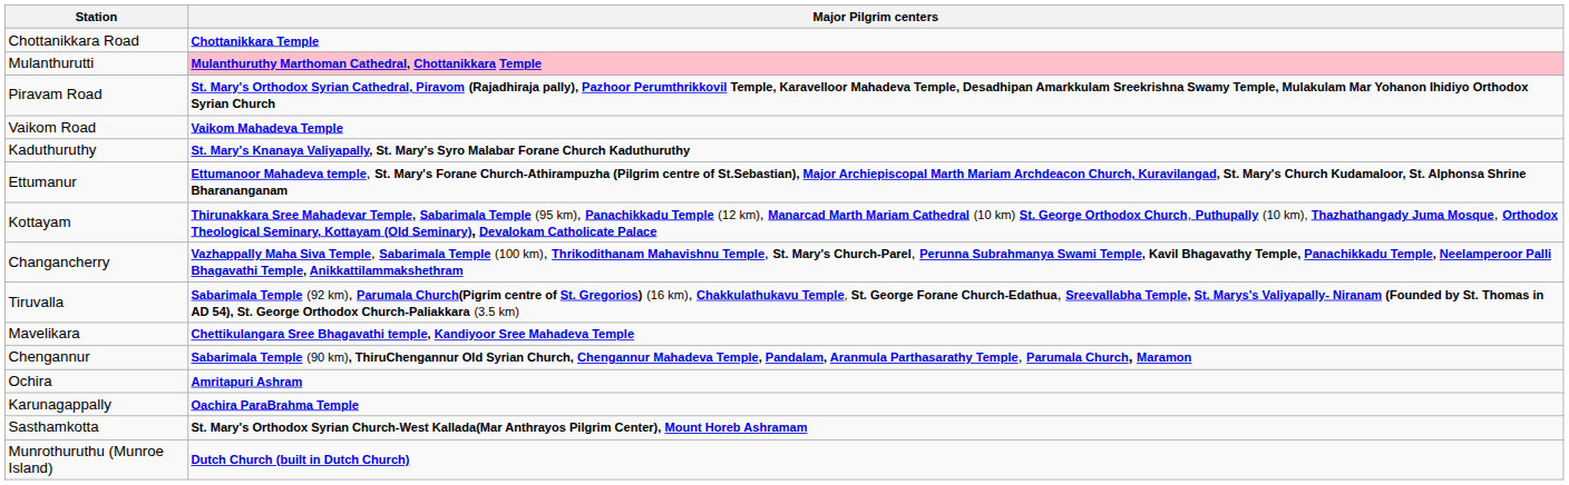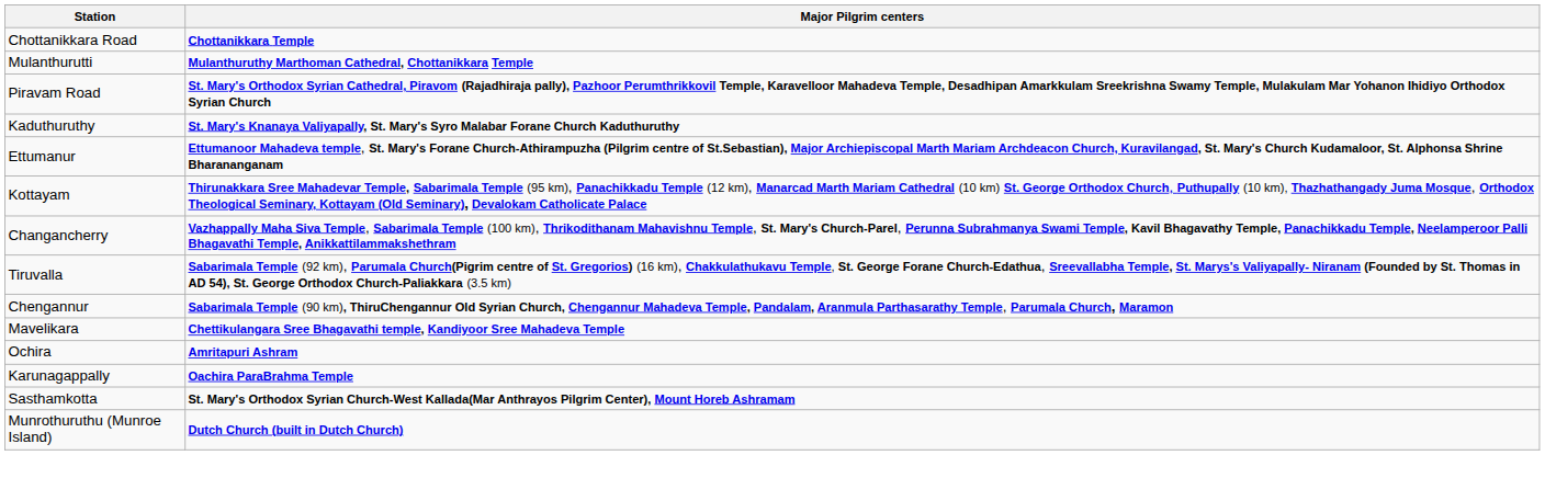 <table class="wikitable" width="85%" font-size: 0.9em>
 <tr>
 <th><small>Station</small></th>
 <th><small>Major Pilgrim centers</small></th>
 </tr>
 <tr>
 <td>Chottanikkara Road</td>
 <td><small><a href='#'><strong>Chottanikkara</strong> <strong>Temple</strong></a></small></td>
 </tr>
 <tr>
 <td>Mulanthurutti</td>
-<td style="background: pink;"><small><strong><a href='#'>Mulanthuruthy Marthoman Cathedral</a>, <a href='#'>Chottanikkara</a></strong> <a href='#'><strong>Temple</strong></a></small></td>
+<td><small><strong><a href='#'>Mulanthuruthy Marthoman Cathedral</a>, <a href='#'>Chottanikkara</a></strong> <a href='#'><strong>Temple</strong></a></small></td>
 </tr>
 <tr>
 <td>Piravam Road</td>
 <td><strong><small><a href='#'>St. Mary's Orthodox Syrian Cathedral, Piravom</a></small></strong> <small><strong>(Rajadhiraja pally), <a href='#'>Pazhoor Perumthrikkovil</a> Temple, Karavelloor Mahadeva Temple, Desadhipan Amarkkulam Sreekrishna Swamy Temple, Mulakulam Mar Yohanon Ihidiyo Orthodox Syrian Church</strong></small></td>
-</tr>
-<tr>
-<td>Vaikom Road</td>
-<td><strong><small><a href='#'>Vaikom Mahadeva Temple</a></small></strong></td>
 </tr>
 <tr>
 <td>Kaduthuruthy</td>
 <td><strong><small><a href='#'>St. Mary's Knanaya Valiyapally</a>, St. Mary's Syro Malabar Forane Church Kaduthuruthy</small></strong></td>
 </tr>
 <tr>
 <td>Ettumanur</td>
 <td><strong><small><a href='#'>Ettumanoor Mahadeva temple</a></small></strong>, <small><strong>St. Mary's Forane Church-Athirampuzha (Pilgrim centre of St.Sebastian), <a href='#'>Major Archiepiscopal Marth Mariam Archdeacon Church, Kuravilangad</a>, St. Mary's Church Kudamaloor, St. Alphonsa Shrine Bharananganam</strong></small></td>
 </tr>
 <tr>
 <td>Kottayam</td>
 <td><strong><small><a href='#'>Thirunakkara Sree Mahadevar Temple</a>,</small></strong> <strong><small><a href='#'>Sabarimala Temple</a></small></strong> <small>(95 km)</small>, <strong><small><a href='#'>Panachikkadu Temple</a></small></strong> <small>(12 km)</small>, <strong><small><a href='#'>Manarcad Marth Mariam Cathedral</a></small></strong> <small>(10 km)</small> <a href='#'><strong><small>St. George Orthodox Church</small></strong>, <strong><small>Puthupally</small></strong></a> <small>(10 km), <strong><a href='#'>Thazhathangady Juma Mosque</a></strong></small>, <strong><small><a href='#'>Orthodox Theological Seminary, Kottayam (Old Seminary)</a></small>,<small> <a href='#'>Devalokam Catholicate Palace</a></small></strong></td>
 </tr>
 <tr>
 <td>Changancherry</td>
 <td><strong><small><a href='#'>Vazhappally Maha Siva Temple</a></small></strong>, <strong><small><a href='#'>Sabarimala Temple</a></small></strong> <small>(100 km)</small>, <strong><small><a href='#'>Thrikodithanam Mahavishnu Temple</a></small></strong>, <small><strong>St. Mary's Church-Parel</strong></small>, <strong><small><a href='#'>Perunna Subrahmanya Swami Temple</a>, Kavil Bhagavathy Temple, <a href='#'>Panachikkadu Temple</a>, <a href='#'>Neelamperoor Palli Bhagavathi Temple</a>, <a href='#'>Anikkattilammakshethram</a></small></strong></td>
 </tr>
 <tr>
 <td>Tiruvalla</td>
 <td><strong><small><a href='#'>Sabarimala Temple</a></small></strong> <small>(92 km)</small>, <strong><small><a href='#'>Parumala Church</a>(Pigrim centre of <a href='#'>St. Gregorios</a>)</small></strong> <small>(16 km)</small>, <small><strong><a href='#'>Chakkulathukavu Temple</a></strong>, <strong>St. George Forane Church-Edathua</strong></small>, <strong><small><a href='#'>Sreevallabha Temple</a>, <a href='#'>St. Marys's Valiyapally- Niranam</a> (Founded by St. Thomas in AD 54), St. George Orthodox Church-Paliakkara</small></strong> <small>(3.5 km)</small></td>
 </tr>
 <tr>
+<td>Chengannur</td>
+<td><strong><small><a href='#'>Sabarimala Temple</a></small></strong> <small>(90 km)<strong>, ThiruChengannur Old Syrian Church, <a href='#'>Chengannur Mahadeva Temple</a>, <a href='#'>Pandalam</a>, <a href='#'>Aranmula Parthasarathy Temple</a></strong></small>, <strong><a href='#'><small>Parumala Church</small></a>, <small><a href='#'>Maramon</a></small></strong></td>
+</tr>
+<tr>
 <td>Mavelikara</td>
 <td><strong><small><a href='#'>Chettikulangara Sree Bhagavathi temple</a>, <a href='#'>Kandiyoor Sree Mahadeva Temple</a></small></strong></td>
-</tr>
-<tr>
-<td>Chengannur</td>
-<td><strong><small><a href='#'>Sabarimala Temple</a></small></strong> <small>(90 km)<strong>, ThiruChengannur Old Syrian Church, <a href='#'>Chengannur Mahadeva Temple</a>, <a href='#'>Pandalam</a>, <a href='#'>Aranmula Parthasarathy Temple</a></strong></small>, <strong><a href='#'><small>Parumala Church</small></a>, <small><a href='#'>Maramon</a></small></strong></td>
 </tr>
 <tr>
 <td>Ochira</td>
 <td><strong><small><a href='#'>Amritapuri Ashram</a></small></strong></td>
 </tr>
 <tr>
 <td>Karunagappally</td>
 <td><strong><small><a href='#'>Oachira ParaBrahma Temple</a></small></strong></td>
 </tr>
 <tr>
 <td>Sasthamkotta</td>
 <td><small><strong>St. Mary's Orthodox Syrian Church-West Kallada(Mar Anthrayos Pilgrim Center), <a href='#'>Mount Horeb Ashramam</a></strong></small></td>
 </tr>
 <tr>
 <td>Munrothuruthu (Munroe Island)</td>
 <td><strong><small><a href='#'>Dutch Church (built in Dutch Church)</a></small></strong></td>
 </tr>
 </table>
